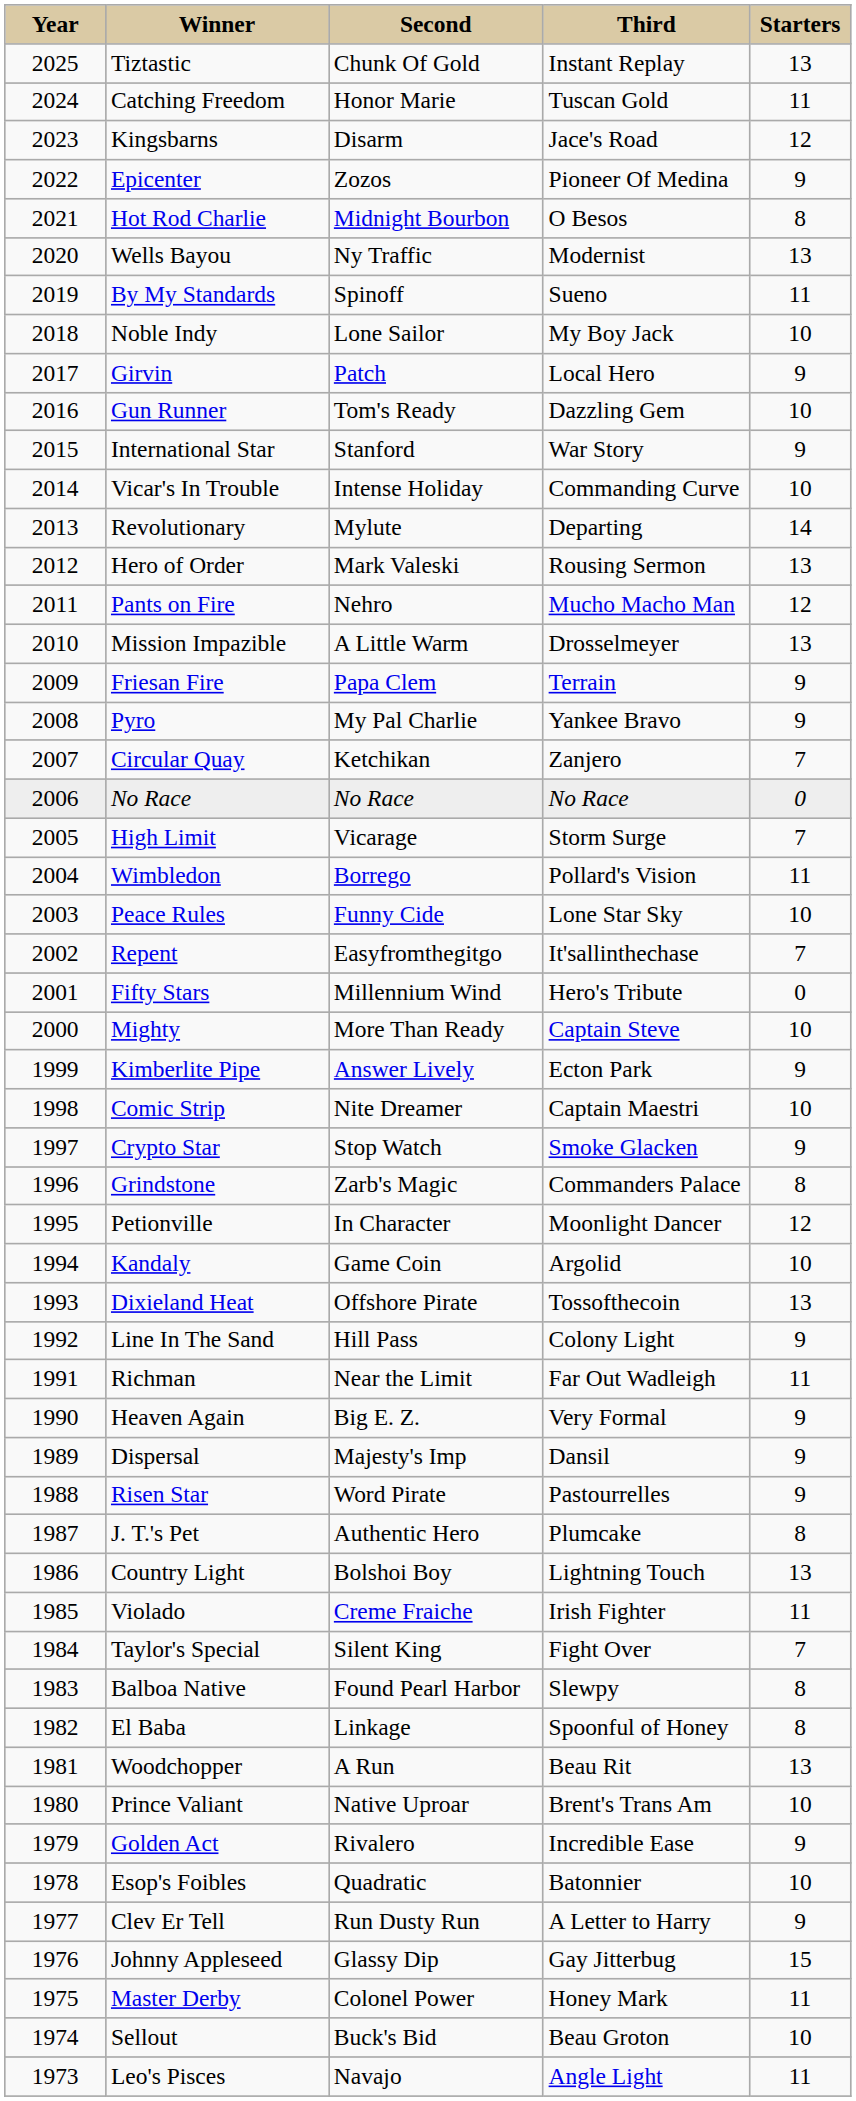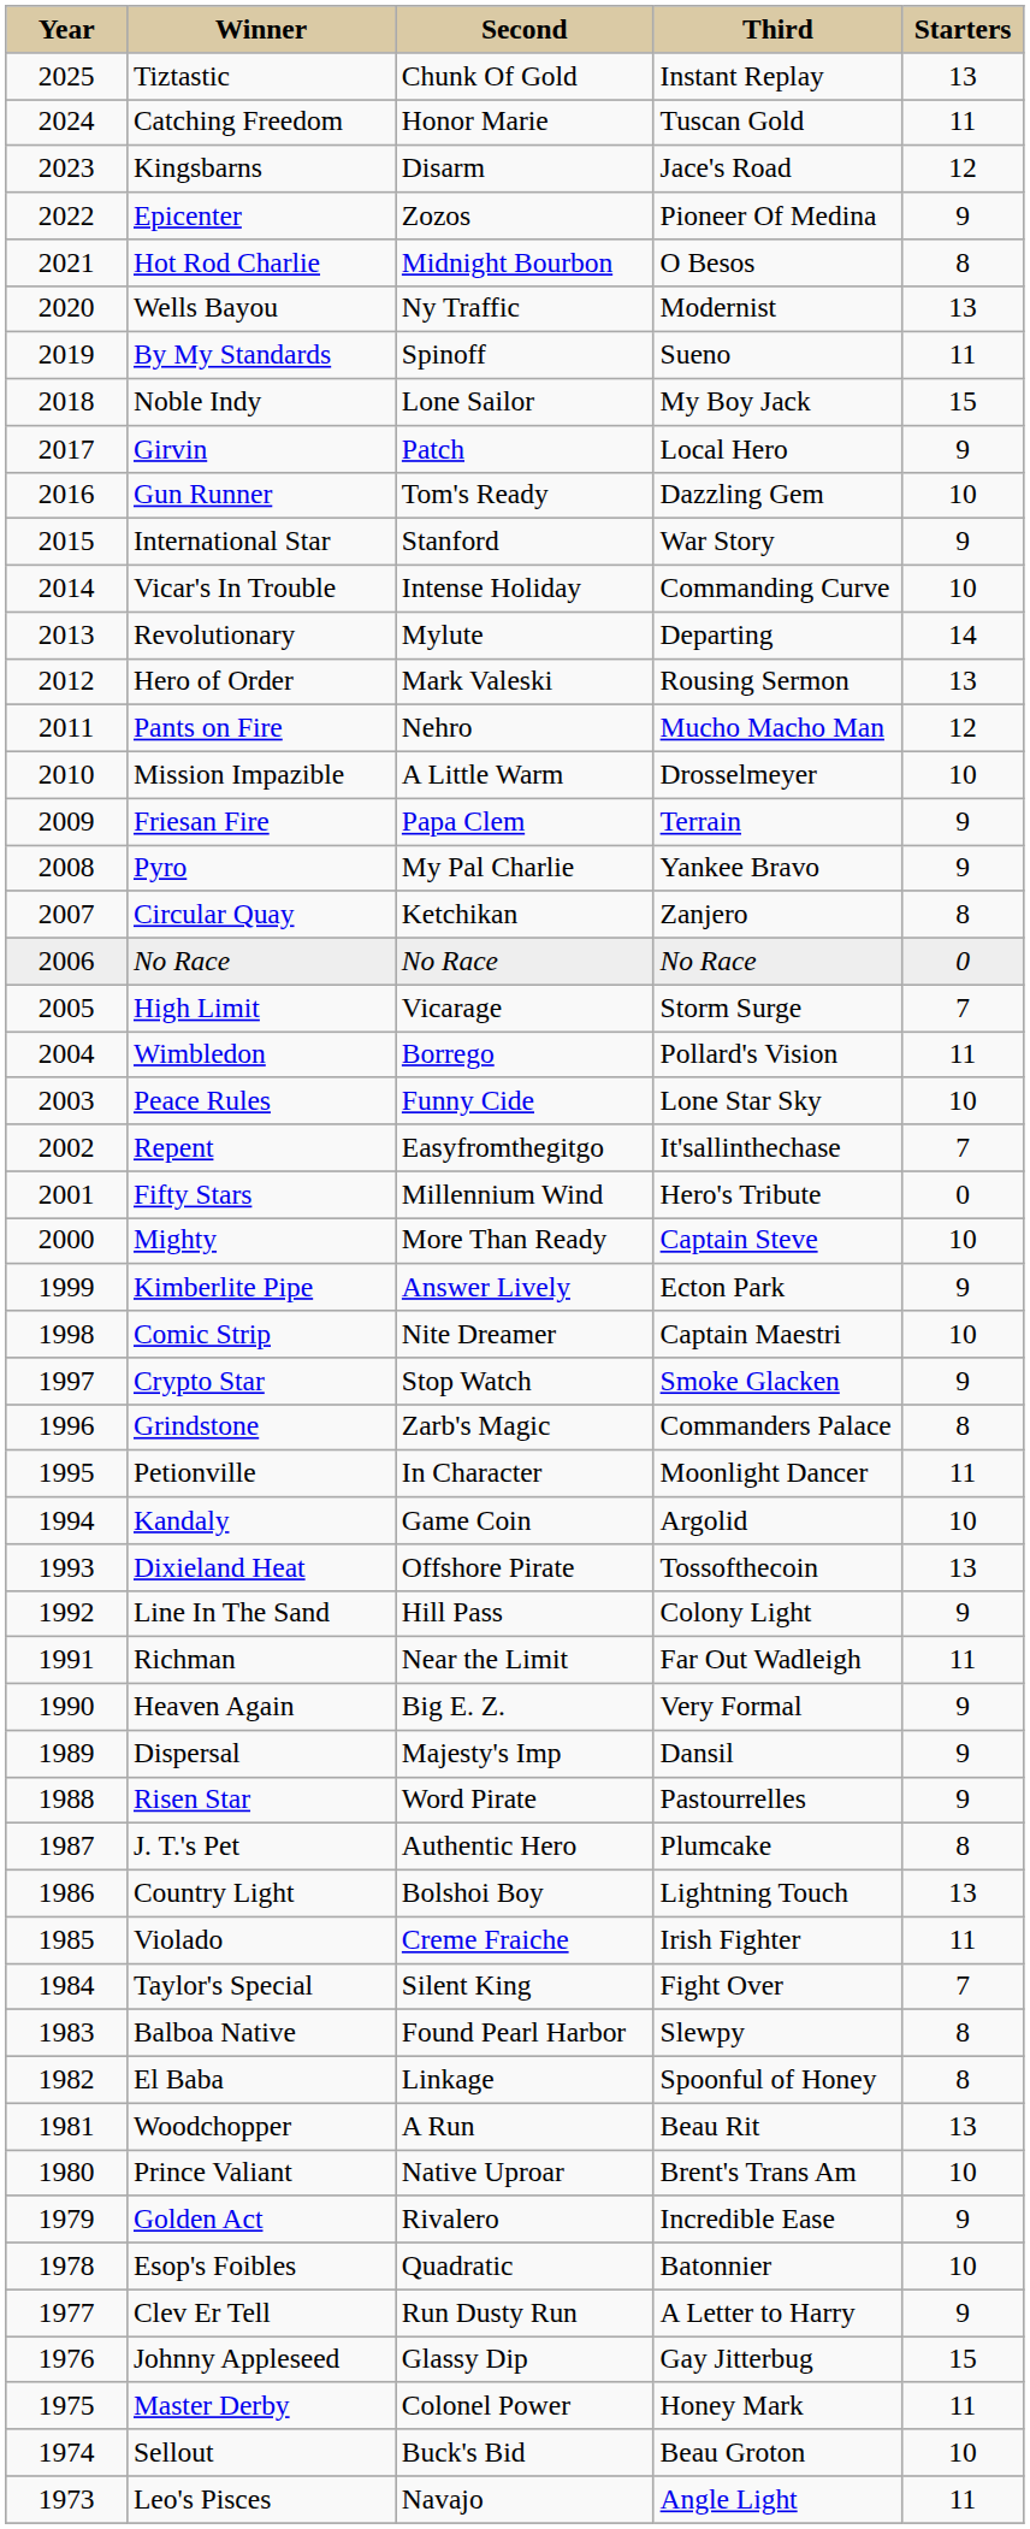 <table class = "wikitable sortable" | border="1" cellpadding="0" style="border-collapse: collapse; font-size:90%">
 <tr bgcolor="#DACAA5" align="center">
 <td width="55px"><strong>Year</strong> <br></td>
 <td width="130px"><strong>Winner</strong> <br></td>
 <td width="125px"><strong>Second</strong> <br></td>
 <td width="120px"><strong>Third</strong> <br></td>
 <td width="55px"><strong>Starters</strong></td>
 </tr>
 <tr>
 <td align=center>2025</td>
 <td>Tiztastic</td>
 <td>Chunk Of Gold</td>
 <td>Instant Replay</td>
 <td align=center>13</td>
 </tr>
 <tr>
 <td align=center>2024</td>
 <td>Catching Freedom</td>
 <td>Honor Marie</td>
 <td>Tuscan Gold</td>
 <td align=center>11</td>
 </tr>
 <tr>
 <td align=center>2023</td>
 <td>Kingsbarns</td>
 <td>Disarm</td>
 <td>Jace's Road</td>
 <td align=center>12</td>
 </tr>
 <tr>
 <td align=center>2022</td>
 <td><a href='#'>Epicenter</a></td>
 <td>Zozos</td>
 <td>Pioneer Of Medina</td>
 <td align=center>9</td>
 </tr>
 <tr>
 <td align=center>2021</td>
 <td><a href='#'>Hot Rod Charlie</a></td>
 <td><a href='#'>Midnight Bourbon</a></td>
 <td>O Besos</td>
 <td align=center>8</td>
 </tr>
 <tr>
 <td align=center>2020</td>
 <td>Wells Bayou</td>
 <td>Ny Traffic</td>
 <td>Modernist</td>
 <td align=center>13</td>
 </tr>
 <tr>
 <td align=center>2019</td>
 <td><a href='#'>By My Standards</a></td>
 <td>Spinoff</td>
 <td>Sueno</td>
 <td align=center>11</td>
 </tr>
 <tr>
 <td align=center>2018</td>
 <td>Noble Indy</td>
 <td>Lone Sailor</td>
 <td>My Boy Jack</td>
-<td align=center>10</td>
+<td align=center>15</td>
 </tr>
 <tr>
 <td align=center>2017</td>
 <td><a href='#'>Girvin</a></td>
 <td><a href='#'>Patch</a></td>
 <td>Local Hero</td>
 <td align=center>9</td>
 </tr>
 <tr>
 <td align=center>2016</td>
 <td><a href='#'>Gun Runner</a></td>
 <td>Tom's Ready</td>
 <td>Dazzling Gem</td>
 <td align=center>10</td>
 </tr>
 <tr>
 <td align=center>2015</td>
 <td>International Star</td>
 <td>Stanford</td>
 <td>War Story</td>
 <td align=center>9</td>
 </tr>
 <tr>
 <td align=center>2014</td>
 <td>Vicar's In Trouble</td>
 <td>Intense Holiday</td>
 <td>Commanding Curve</td>
 <td align=center>10</td>
 </tr>
 <tr>
 <td align=center>2013</td>
 <td>Revolutionary</td>
 <td>Mylute</td>
 <td>Departing</td>
 <td align=center>14</td>
 </tr>
 <tr>
 <td align=center>2012</td>
 <td>Hero of Order</td>
 <td>Mark Valeski</td>
 <td>Rousing Sermon</td>
 <td align=center>13</td>
 </tr>
 <tr>
 <td align=center>2011</td>
 <td><a href='#'>Pants on Fire</a></td>
 <td>Nehro</td>
 <td><a href='#'>Mucho Macho Man</a></td>
 <td align=center>12</td>
 </tr>
 <tr>
 <td align=center>2010</td>
 <td>Mission Impazible</td>
 <td>A Little Warm</td>
 <td>Drosselmeyer</td>
-<td align=center>13</td>
+<td align=center>10</td>
 </tr>
 <tr>
 <td align=center>2009</td>
 <td><a href='#'>Friesan Fire</a></td>
 <td><a href='#'>Papa Clem</a></td>
 <td><a href='#'>Terrain</a></td>
 <td align=center>9</td>
 </tr>
 <tr>
 <td align=center>2008</td>
 <td><a href='#'>Pyro</a></td>
 <td>My Pal Charlie</td>
 <td>Yankee Bravo</td>
 <td align=center>9</td>
 </tr>
 <tr>
 <td align=center>2007</td>
 <td><a href='#'>Circular Quay</a></td>
 <td>Ketchikan</td>
 <td>Zanjero</td>
-<td align=center>7</td>
+<td align=center>8</td>
 </tr>
 <tr bgcolor="#eeeeee">
 <td align=center>2006</td>
 <td><em>No Race</em></td>
 <td><em>No Race</em></td>
 <td><em>No Race</em></td>
 <td align=center><em>0</em></td>
 </tr>
 <tr>
 <td align=center>2005</td>
 <td><a href='#'>High Limit</a></td>
 <td>Vicarage</td>
 <td>Storm Surge</td>
 <td align=center>7</td>
 </tr>
 <tr>
 <td align=center>2004</td>
 <td><a href='#'>Wimbledon</a></td>
 <td><a href='#'>Borrego</a></td>
 <td>Pollard's Vision</td>
 <td align=center>11</td>
 </tr>
 <tr>
 <td align=center>2003</td>
 <td><a href='#'>Peace Rules</a></td>
 <td><a href='#'>Funny Cide</a></td>
 <td>Lone Star Sky</td>
 <td align=center>10</td>
 </tr>
 <tr>
 <td align=center>2002</td>
 <td><a href='#'>Repent</a></td>
 <td>Easyfromthegitgo</td>
 <td>It'sallinthechase</td>
 <td align=center>7</td>
 </tr>
 <tr>
 <td align=center>2001</td>
 <td><a href='#'>Fifty Stars</a></td>
 <td>Millennium Wind</td>
 <td>Hero's Tribute</td>
 <td align=center>0</td>
 </tr>
 <tr>
 <td align=center>2000</td>
 <td><a href='#'>Mighty</a></td>
 <td>More Than Ready</td>
 <td><a href='#'>Captain Steve</a></td>
 <td align=center>10</td>
 </tr>
 <tr>
 <td align=center>1999</td>
 <td><a href='#'>Kimberlite Pipe</a></td>
 <td><a href='#'>Answer Lively</a></td>
 <td>Ecton Park</td>
 <td align=center>9</td>
 </tr>
 <tr>
 <td align=center>1998</td>
 <td><a href='#'>Comic Strip</a></td>
 <td>Nite Dreamer</td>
 <td>Captain Maestri</td>
 <td align=center>10</td>
 </tr>
 <tr>
 <td align=center>1997</td>
 <td><a href='#'>Crypto Star</a></td>
 <td>Stop Watch</td>
 <td><a href='#'>Smoke Glacken</a></td>
 <td align=center>9</td>
 </tr>
 <tr>
 <td align=center>1996</td>
 <td><a href='#'>Grindstone</a></td>
 <td>Zarb's Magic</td>
 <td>Commanders Palace</td>
 <td align=center>8</td>
 </tr>
 <tr>
 <td align=center>1995</td>
 <td>Petionville</td>
 <td>In Character</td>
 <td>Moonlight Dancer</td>
-<td align=center>12</td>
+<td align=center>11</td>
 </tr>
 <tr>
 <td align=center>1994</td>
 <td><a href='#'>Kandaly</a></td>
 <td>Game Coin</td>
 <td>Argolid</td>
 <td align=center>10</td>
 </tr>
 <tr>
 <td align=center>1993</td>
 <td><a href='#'>Dixieland Heat</a></td>
 <td>Offshore Pirate</td>
 <td>Tossofthecoin</td>
 <td align=center>13</td>
 </tr>
 <tr>
 <td align=center>1992</td>
 <td>Line In The Sand</td>
 <td>Hill Pass</td>
 <td>Colony Light</td>
 <td align=center>9</td>
 </tr>
 <tr>
 <td align=center>1991</td>
 <td>Richman</td>
 <td>Near the Limit</td>
 <td>Far Out Wadleigh</td>
 <td align=center>11</td>
 </tr>
 <tr>
 <td align=center>1990</td>
 <td>Heaven Again</td>
 <td>Big E. Z.</td>
 <td>Very Formal</td>
 <td align=center>9</td>
 </tr>
 <tr>
 <td align=center>1989</td>
 <td>Dispersal</td>
 <td>Majesty's Imp</td>
 <td>Dansil</td>
 <td align=center>9</td>
 </tr>
 <tr>
 <td align=center>1988</td>
 <td><a href='#'>Risen Star</a></td>
 <td>Word Pirate</td>
 <td>Pastourrelles</td>
 <td align=center>9</td>
 </tr>
 <tr>
 <td align=center>1987</td>
 <td>J. T.'s Pet</td>
 <td>Authentic Hero</td>
 <td>Plumcake</td>
 <td align=center>8</td>
 </tr>
 <tr>
 <td align=center>1986</td>
 <td>Country Light</td>
 <td>Bolshoi Boy</td>
 <td>Lightning Touch</td>
 <td align=center>13</td>
 </tr>
 <tr>
 <td align=center>1985</td>
 <td>Violado</td>
 <td><a href='#'>Creme Fraiche</a></td>
 <td>Irish Fighter</td>
 <td align=center>11</td>
 </tr>
 <tr>
 <td align=center>1984</td>
 <td>Taylor's Special</td>
 <td>Silent King</td>
 <td>Fight Over</td>
 <td align=center>7</td>
 </tr>
 <tr>
 <td align=center>1983</td>
 <td>Balboa Native</td>
 <td>Found Pearl Harbor</td>
 <td>Slewpy</td>
 <td align=center>8</td>
 </tr>
 <tr>
 <td align=center>1982</td>
 <td>El Baba</td>
 <td>Linkage</td>
 <td>Spoonful of Honey</td>
 <td align=center>8</td>
 </tr>
 <tr>
 <td align=center>1981</td>
 <td>Woodchopper</td>
 <td>A Run</td>
 <td>Beau Rit</td>
 <td align=center>13</td>
 </tr>
 <tr>
 <td align=center>1980</td>
 <td>Prince Valiant</td>
 <td>Native Uproar</td>
 <td>Brent's Trans Am</td>
 <td align=center>10</td>
 </tr>
 <tr>
 <td align=center>1979</td>
 <td><a href='#'>Golden Act</a></td>
 <td>Rivalero</td>
 <td>Incredible Ease</td>
 <td align=center>9</td>
 </tr>
 <tr>
 <td align=center>1978</td>
 <td>Esop's Foibles</td>
 <td>Quadratic</td>
 <td>Batonnier</td>
 <td align=center>10</td>
 </tr>
 <tr>
 <td align=center>1977</td>
 <td>Clev Er Tell</td>
 <td>Run Dusty Run</td>
 <td>A Letter to Harry</td>
 <td align=center>9</td>
 </tr>
 <tr>
 <td align=center>1976</td>
 <td>Johnny Appleseed</td>
 <td>Glassy Dip</td>
 <td>Gay Jitterbug</td>
 <td align=center>15</td>
 </tr>
 <tr>
 <td align=center>1975</td>
 <td><a href='#'>Master Derby</a></td>
 <td>Colonel Power</td>
 <td>Honey Mark</td>
 <td align=center>11</td>
 </tr>
 <tr>
 <td align=center>1974</td>
 <td>Sellout</td>
 <td>Buck's Bid</td>
 <td>Beau Groton</td>
 <td align=center>10</td>
 </tr>
 <tr>
 <td align=center>1973</td>
 <td>Leo's Pisces</td>
 <td>Navajo</td>
 <td><a href='#'>Angle Light</a></td>
 <td align=center>11</td>
 </tr>
 </table>
